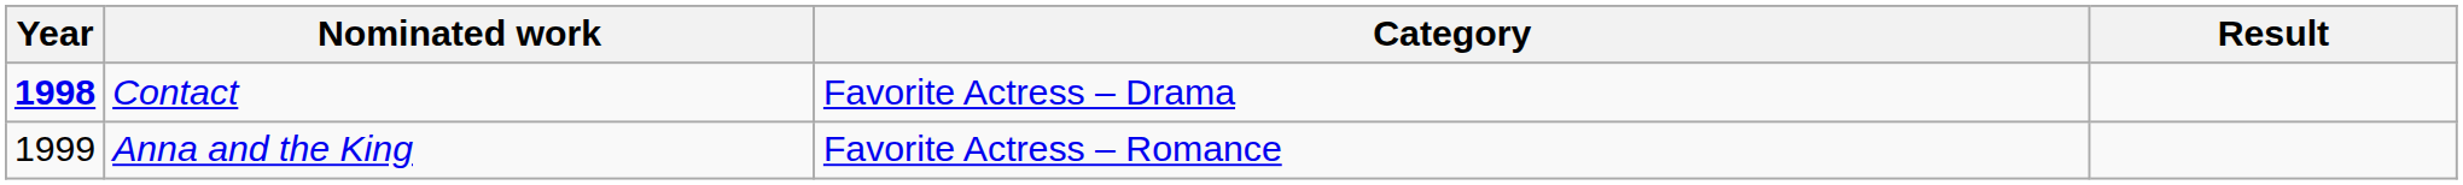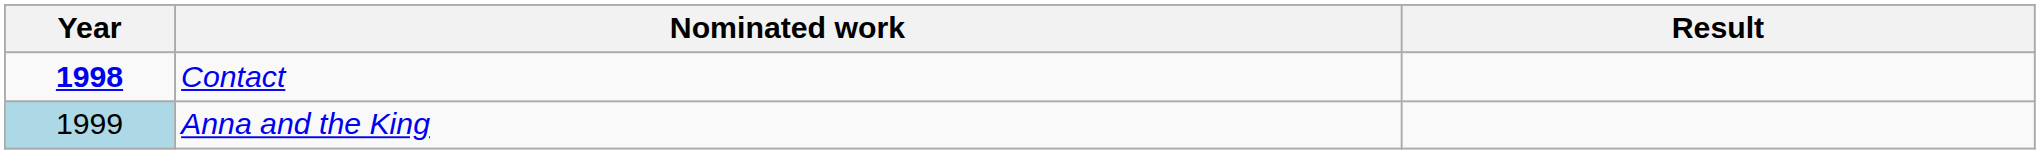 <table class=wikitable>
 <tr>
 <th width=4%>Year</th>
 <th width=29%>Nominated work</th>
-<th width=52%>Category</th>
 <th width=15%>Result</th>
 </tr>
 <tr>
 <td align=center><strong><a href='#'>1998</a></strong></td>
 <td><em><a href='#'>Contact</a></em></td>
-<td><a href='#'>Favorite Actress – Drama</a></td>
 <td></td>
 </tr>
 <tr>
-<td align=center>1999</td>
+<td align=center style="background: lightblue;">1999</td>
 <td><em><a href='#'>Anna and the King</a></em></td>
-<td><a href='#'>Favorite Actress – Romance</a></td>
 <td></td>
 </tr>
 </table>
